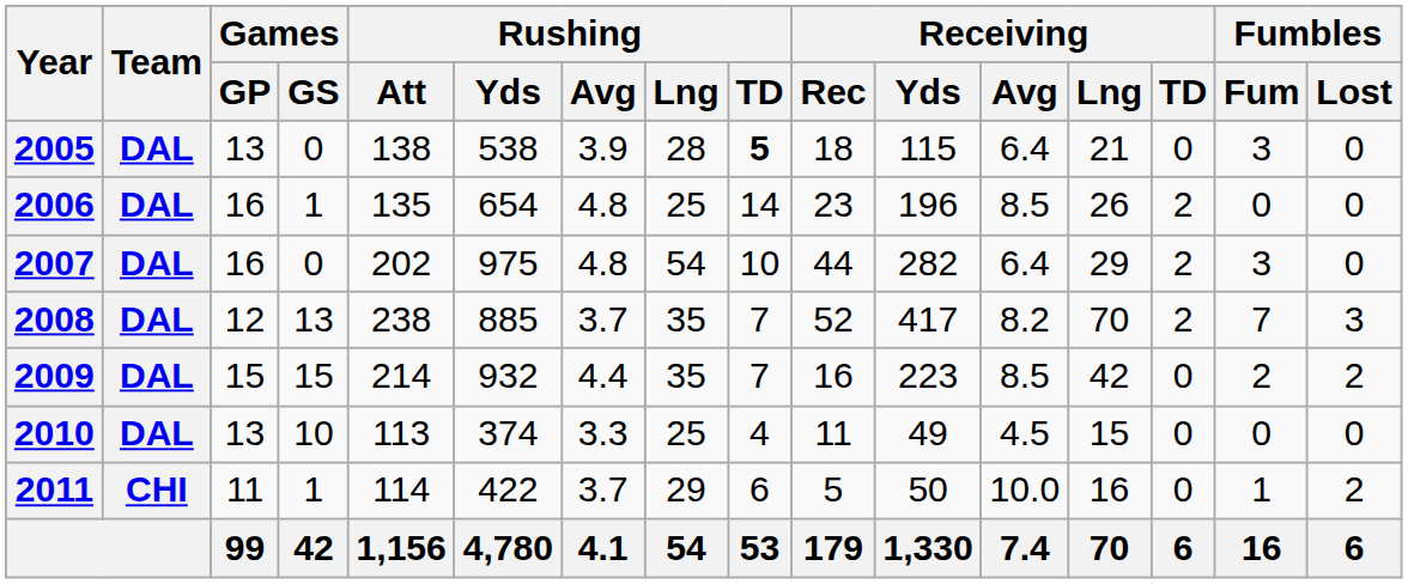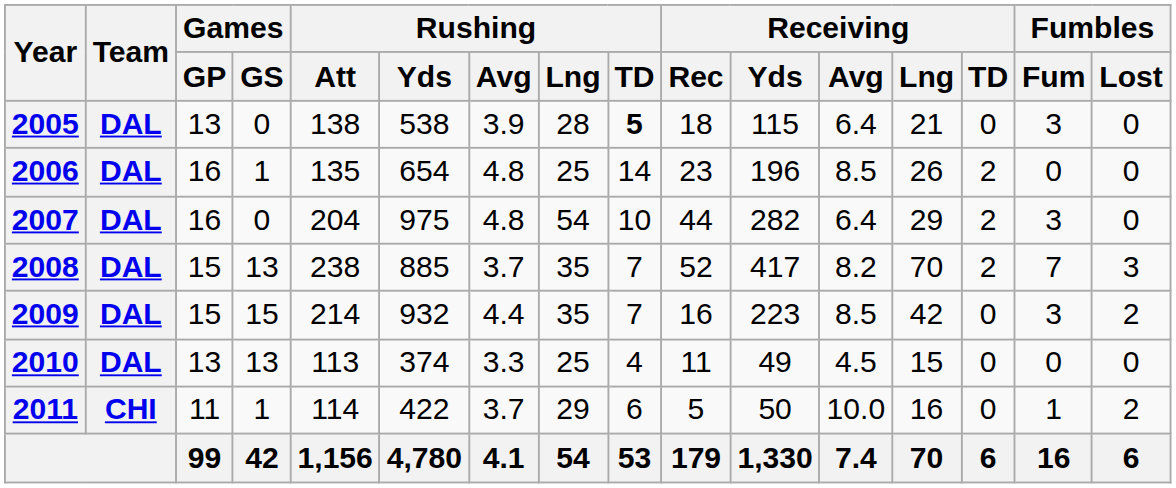 <table class=wikitable style="text-align:center;">
 <tr>
 <th rowspan="2">Year</th>
 <th rowspan="2">Team</th>
 <th colspan="2">Games</th>
 <th colspan="5">Rushing</th>
 <th colspan="5">Receiving</th>
 <th colspan="2">Fumbles</th>
 </tr>
 <tr>
 <th>GP</th>
 <th>GS</th>
 <th>Att</th>
 <th>Yds</th>
 <th>Avg</th>
 <th>Lng</th>
 <th>TD</th>
 <th>Rec</th>
 <th>Yds</th>
 <th>Avg</th>
 <th>Lng</th>
 <th>TD</th>
 <th>Fum</th>
 <th>Lost</th>
 </tr>
 <tr>
 <th><a href='#'>2005</a></th>
 <th><a href='#'>DAL</a></th>
 <td>13</td>
 <td>0</td>
 <td>138</td>
 <td>538</td>
 <td>3.9</td>
 <td>28</td>
 <td><strong>5</strong></td>
 <td>18</td>
 <td>115</td>
 <td>6.4</td>
 <td>21</td>
 <td>0</td>
 <td>3</td>
 <td>0</td>
 </tr>
 <tr>
 <th><a href='#'>2006</a></th>
 <th><a href='#'>DAL</a></th>
 <td>16</td>
 <td>1</td>
 <td>135</td>
 <td>654</td>
 <td>4.8</td>
 <td>25</td>
 <td>14</td>
 <td>23</td>
 <td>196</td>
 <td>8.5</td>
 <td>26</td>
 <td>2</td>
 <td>0</td>
 <td>0</td>
 </tr>
 <tr>
 <th><a href='#'>2007</a></th>
 <th><a href='#'>DAL</a></th>
 <td>16</td>
 <td>0</td>
-<td>202</td>
+<td>204</td>
 <td>975</td>
 <td>4.8</td>
 <td>54</td>
 <td>10</td>
 <td>44</td>
 <td>282</td>
 <td>6.4</td>
 <td>29</td>
 <td>2</td>
 <td>3</td>
 <td>0</td>
 </tr>
 <tr>
 <th><a href='#'>2008</a></th>
 <th><a href='#'>DAL</a></th>
-<td>12</td>
+<td>15</td>
 <td>13</td>
 <td>238</td>
 <td>885</td>
 <td>3.7</td>
 <td>35</td>
 <td>7</td>
 <td>52</td>
 <td>417</td>
 <td>8.2</td>
 <td>70</td>
 <td>2</td>
 <td>7</td>
 <td>3</td>
 </tr>
 <tr>
 <th><a href='#'>2009</a></th>
 <th><a href='#'>DAL</a></th>
 <td>15</td>
 <td>15</td>
 <td>214</td>
 <td>932</td>
 <td>4.4</td>
 <td>35</td>
 <td>7</td>
 <td>16</td>
 <td>223</td>
 <td>8.5</td>
 <td>42</td>
 <td>0</td>
-<td>2</td>
+<td>3</td>
 <td>2</td>
 </tr>
 <tr>
 <th><a href='#'>2010</a></th>
 <th><a href='#'>DAL</a></th>
 <td>13</td>
-<td>10</td>
+<td>13</td>
 <td>113</td>
 <td>374</td>
 <td>3.3</td>
 <td>25</td>
 <td>4</td>
 <td>11</td>
 <td>49</td>
 <td>4.5</td>
 <td>15</td>
 <td>0</td>
 <td>0</td>
 <td>0</td>
 </tr>
 <tr>
 <th><a href='#'>2011</a></th>
 <th><a href='#'>CHI</a></th>
 <td>11</td>
 <td>1</td>
 <td>114</td>
 <td>422</td>
 <td>3.7</td>
 <td>29</td>
 <td>6</td>
 <td>5</td>
 <td>50</td>
 <td>10.0</td>
 <td>16</td>
 <td>0</td>
 <td>1</td>
 <td>2</td>
 </tr>
 <tr>
 <th colspan="2"></th>
 <th>99</th>
 <th>42</th>
 <th>1,156</th>
 <th>4,780</th>
 <th>4.1</th>
 <th>54</th>
 <th>53</th>
 <th>179</th>
 <th>1,330</th>
 <th>7.4</th>
 <th>70</th>
 <th>6</th>
 <th>16</th>
 <th>6</th>
 </tr>
 </table>
